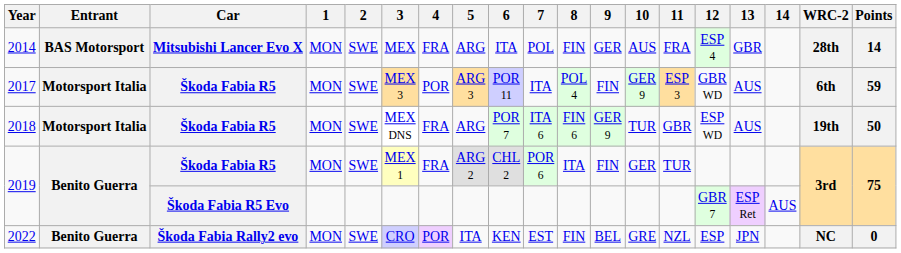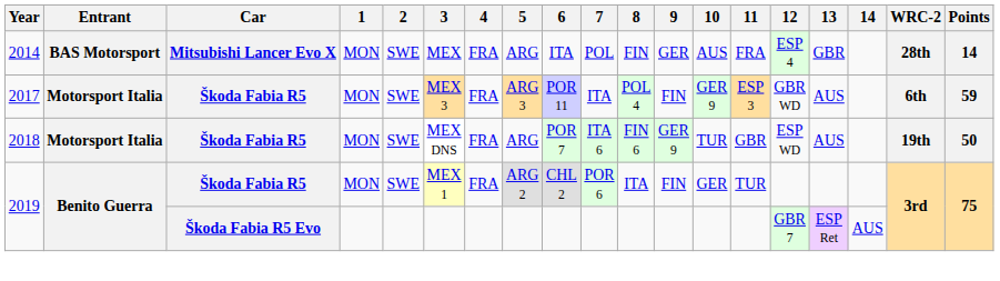 <table class="wikitable" style="text-align:center; font-size:90%;">
 <tr>
 <th>Year</th>
 <th>Entrant</th>
 <th>Car</th>
 <th>1</th>
 <th>2</th>
 <th>3</th>
 <th>4</th>
 <th>5</th>
 <th>6</th>
 <th>7</th>
 <th>8</th>
 <th>9</th>
 <th>10</th>
 <th>11</th>
 <th>12</th>
 <th>13</th>
 <th>14</th>
 <th>WRC-2</th>
 <th>Points</th>
 </tr>
 <tr>
 <td><a href='#'>2014</a></td>
 <th>BAS Motorsport</th>
 <th><a href='#'>Mitsubishi Lancer Evo X</a></th>
 <td><a href='#'>MON</a></td>
 <td><a href='#'>SWE</a></td>
 <td><a href='#'>MEX</a></td>
 <td><a href='#'>FRA</a></td>
 <td><a href='#'>ARG</a></td>
 <td><a href='#'>ITA</a></td>
 <td><a href='#'>POL</a></td>
 <td><a href='#'>FIN</a></td>
 <td><a href='#'>GER</a></td>
 <td><a href='#'>AUS</a></td>
 <td><a href='#'>FRA</a></td>
 <td style="background:#DFFFDF;"><a href='#'>ESP</a><br><small>4</small></td>
 <td><a href='#'>GBR</a></td>
 <td></td>
 <th>28th</th>
 <th>14</th>
 </tr>
 <tr>
 <td><a href='#'>2017</a></td>
 <th>Motorsport Italia</th>
 <th><a href='#'>Škoda Fabia R5</a></th>
 <td><a href='#'>MON</a></td>
 <td><a href='#'>SWE</a></td>
 <td style="background:#FFDF9F;"><a href='#'>MEX</a><br><small>3</small></td>
-<td><a href='#'>POR</a></td>
+<td><a href='#'>FRA</a></td>
 <td style="background:#FFDF9F;"><a href='#'>ARG</a><br><small>3</small></td>
 <td style="background:#CFCFFF;"><a href='#'>POR</a><br><small>11</small></td>
 <td><a href='#'>ITA</a></td>
 <td style="background:#DFFFDF;"><a href='#'>POL</a><br><small>4</small></td>
 <td><a href='#'>FIN</a></td>
 <td style="background:#DFFFDF;"><a href='#'>GER</a><br><small>9</small></td>
 <td style="background:#FFDF9F;"><a href='#'>ESP</a><br><small>3</small></td>
 <td><a href='#'>GBR</a><br><small>WD</small></td>
 <td><a href='#'>AUS</a></td>
 <td></td>
 <th>6th</th>
 <th>59</th>
 </tr>
 <tr>
 <td><a href='#'>2018</a></td>
 <th>Motorsport Italia</th>
 <th><a href='#'>Škoda Fabia R5</a></th>
 <td><a href='#'>MON</a></td>
 <td><a href='#'>SWE</a></td>
 <td style="background:#FFFFFF;"><a href='#'>MEX</a><br><small>DNS</small></td>
 <td><a href='#'>FRA</a></td>
 <td><a href='#'>ARG</a></td>
 <td style="background:#DFFFDF;"><a href='#'>POR</a><br><small>7</small></td>
 <td style="background:#DFFFDF;"><a href='#'>ITA</a><br><small>6</small></td>
 <td style="background:#DFFFDF;"><a href='#'>FIN</a><br><small>6</small></td>
 <td style="background:#DFFFDF;"><a href='#'>GER</a><br><small>9</small></td>
 <td><a href='#'>TUR</a></td>
 <td><a href='#'>GBR</a></td>
 <td><a href='#'>ESP</a><br><small>WD</small></td>
 <td><a href='#'>AUS</a></td>
 <td></td>
 <th>19th</th>
 <th>50</th>
 </tr>
 <tr>
 <td rowspan="2"><a href='#'>2019</a></td>
 <th rowspan="2">Benito Guerra</th>
 <th><a href='#'>Škoda Fabia R5</a></th>
 <td><a href='#'>MON</a></td>
 <td><a href='#'>SWE</a></td>
 <td style="background:#FFFFBF;"><a href='#'>MEX</a><br><small>1</small></td>
 <td><a href='#'>FRA</a></td>
 <td style="background:#DFDFDF;"><a href='#'>ARG</a><br><small>2</small></td>
 <td style="background:#DFDFDF;"><a href='#'>CHL</a><br><small>2</small></td>
 <td style="background:#DFFFDF;"><a href='#'>POR</a><br><small>6</small></td>
 <td><a href='#'>ITA</a></td>
 <td><a href='#'>FIN</a></td>
 <td><a href='#'>GER</a></td>
 <td><a href='#'>TUR</a></td>
 <td></td>
 <td></td>
 <td></td>
 <th style="background:#FFDF9F;" rowspan="2">3rd</th>
 <th style="background:#FFDF9F;" rowspan="2">75</th>
 </tr>
 <tr>
 <th><a href='#'>Škoda Fabia R5 Evo</a></th>
 <td></td>
 <td></td>
 <td></td>
 <td></td>
 <td></td>
 <td></td>
 <td></td>
 <td></td>
 <td></td>
 <td></td>
 <td></td>
 <td style="background:#DFFFDF;"><a href='#'>GBR</a><br><small>7</small></td>
 <td style="background:#EFCFFF;"><a href='#'>ESP</a><br><small>Ret</small></td>
 <td><a href='#'>AUS</a><br></td>
 </tr>
-<tr>
-<td><a href='#'>2022</a></td>
-<th>Benito Guerra</th>
-<th><a href='#'>Škoda Fabia Rally2 evo</a></th>
-<td><a href='#'>MON</a></td>
-<td><a href='#'>SWE</a></td>
-<td style="background:#cfcfff;"><a href='#'>CRO</a><br></td>
-<td style="background:#EFCFFF;"><a href='#'>POR</a><br></td>
-<td><a href='#'>ITA</a></td>
-<td><a href='#'>KEN</a></td>
-<td><a href='#'>EST</a></td>
-<td><a href='#'>FIN</a></td>
-<td><a href='#'>BEL</a></td>
-<td><a href='#'>GRE</a></td>
-<td><a href='#'>NZL</a></td>
-<td><a href='#'>ESP</a></td>
-<td><a href='#'>JPN</a></td>
-<td></td>
-<th>NC</th>
-<th>0</th>
-</tr>
 </table>
